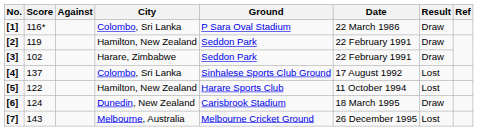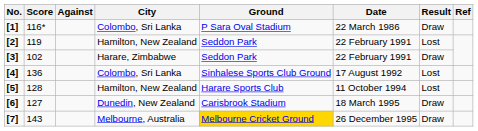 <table class="wikitable">
 <tr>
 <th>No.</th>
 <th>Score</th>
 <th>Against</th>
 <th>City</th>
 <th>Ground</th>
 <th>Date</th>
 <th>Result</th>
 <th>Ref</th>
 </tr>
 <tr>
 <td><strong>[1]</strong></td>
 <td>116*</td>
 <td></td>
 <td><a href='#'>Colombo</a>, Sri Lanka</td>
 <td><a href='#'>P Sara Oval Stadium</a></td>
 <td>22 March 1986</td>
 <td>Draw</td>
 <td></td>
 </tr>
 <tr>
 <td><strong>[2]</strong></td>
 <td>119</td>
 <td></td>
 <td>Hamilton, New Zealand</td>
 <td><a href='#'>Seddon Park</a></td>
 <td>22 February 1991</td>
-<td>Draw</td>
+<td>Lost</td>
 <td rowspan="2"></td>
 </tr>
 <tr>
 <td><strong>[3]</strong></td>
 <td>102</td>
 <td></td>
 <td>Harare, Zimbabwe</td>
 <td><a href='#'>Seddon Park</a></td>
 <td>22 February 1991</td>
 <td>Draw</td>
 </tr>
 <tr>
 <td><strong>[4]</strong></td>
-<td>137</td>
+<td>136</td>
 <td></td>
 <td><a href='#'>Colombo</a>, Sri Lanka</td>
 <td><a href='#'>Sinhalese Sports Club Ground</a></td>
 <td>17 August 1992</td>
 <td>Lost</td>
 <td></td>
 </tr>
 <tr>
 <td><strong>[5]</strong></td>
-<td>122</td>
+<td>128</td>
 <td></td>
 <td>Hamilton, New Zealand</td>
 <td><a href='#'>Harare Sports Club</a></td>
 <td>11 October 1994</td>
 <td>Lost</td>
 <td></td>
 </tr>
 <tr>
 <td><strong>[6]</strong></td>
-<td>124</td>
+<td>127</td>
 <td></td>
 <td><a href='#'>Dunedin</a>, New Zealand</td>
 <td><a href='#'>Carisbrook Stadium</a></td>
 <td>18 March 1995</td>
 <td>Draw</td>
 <td></td>
 </tr>
 <tr>
 <td><strong>[7]</strong></td>
 <td>143</td>
 <td></td>
 <td><a href='#'>Melbourne</a>, Australia</td>
-<td><a href='#'>Melbourne Cricket Ground</a></td>
+<td style="background: gold;"><a href='#'>Melbourne Cricket Ground</a></td>
 <td>26 December 1995</td>
-<td>Lost</td>
+<td>Draw</td>
 <td></td>
 </tr>
 </table>
